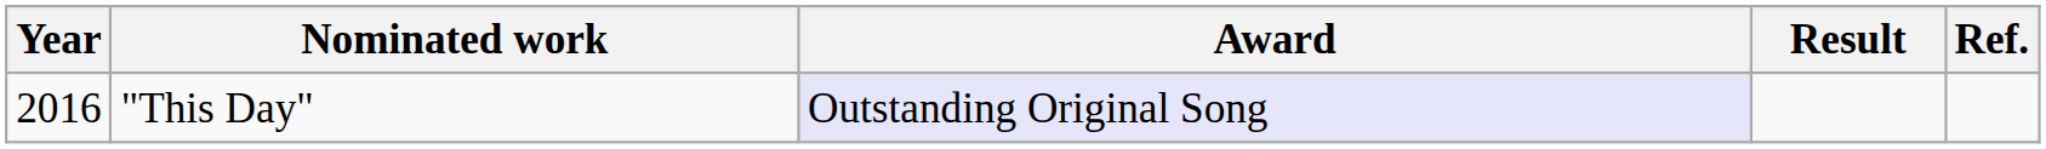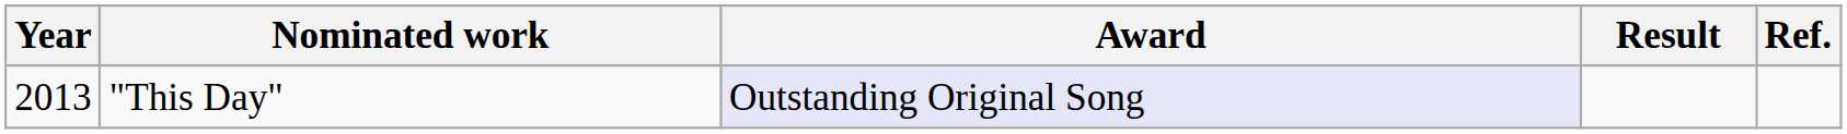 <table class="wikitable">
 <tr>
 <th>Year</th>
 <th width="250">Nominated work</th>
 <th width="350">Award</th>
 <th width="65">Result</th>
 <th>Ref.</th>
 </tr>
 <tr>
-<td align="center">2016</td>
+<td align="center">2013</td>
 <td>"This Day"</td>
 <td style="background: lavender;">Outstanding Original Song</td>
 <td></td>
 <td align="center"></td>
 </tr>
 </table>
